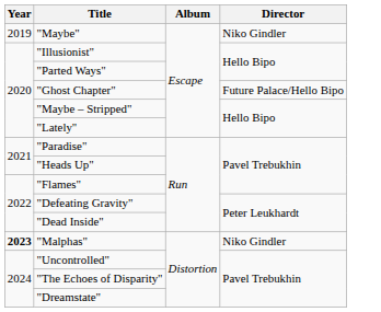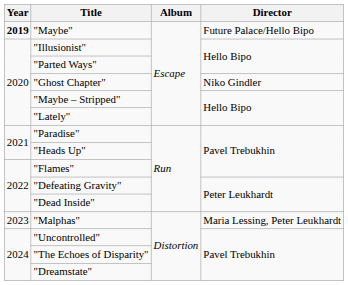 <table class="wikitable">
 <tr>
 <th>Year</th>
 <th>Title</th>
 <th>Album</th>
 <th>Director</th>
 </tr>
 <tr>
-<td>2019</td>
+<td><strong>2019</strong></td>
 <td>"Maybe"</td>
 <td rowspan="6"><em>Escape</em></td>
-<td>Niko Gindler</td>
+<td>Future Palace/Hello Bipo</td>
 </tr>
 <tr>
 <td rowspan="5">2020</td>
 <td>"Illusionist"</td>
 <td rowspan="2">Hello Bipo</td>
 </tr>
 <tr>
 <td>"Parted Ways"</td>
 </tr>
 <tr>
 <td>"Ghost Chapter"</td>
-<td>Future Palace/Hello Bipo</td>
+<td>Niko Gindler</td>
 </tr>
 <tr>
 <td>"Maybe – Stripped"</td>
 <td rowspan="2">Hello Bipo</td>
 </tr>
 <tr>
 <td>"Lately"</td>
 </tr>
 <tr>
 <td rowspan="2">2021</td>
 <td>"Paradise"</td>
 <td rowspan="5"><em>Run</em></td>
 <td rowspan="3">Pavel Trebukhin</td>
 </tr>
 <tr>
 <td>"Heads Up"</td>
 </tr>
 <tr>
 <td rowspan="3">2022</td>
 <td>"Flames"</td>
 </tr>
 <tr>
 <td>"Defeating Gravity"</td>
 <td rowspan="2">Peter Leukhardt</td>
 </tr>
 <tr>
 <td>"Dead Inside"</td>
 </tr>
 <tr>
-<td><strong>2023</strong></td>
+<td>2023</td>
 <td>"Malphas"</td>
 <td rowspan="4"><em>Distortion</em></td>
-<td>Niko Gindler</td>
+<td>Maria Lessing, Peter Leukhardt</td>
 </tr>
 <tr>
 <td rowspan="3">2024</td>
 <td>"Uncontrolled"</td>
 <td rowspan="3">Pavel Trebukhin</td>
 </tr>
 <tr>
 <td>"The Echoes of Disparity"</td>
 </tr>
 <tr>
 <td>"Dreamstate"</td>
 </tr>
 </table>
